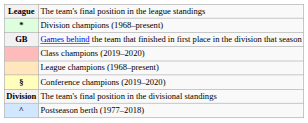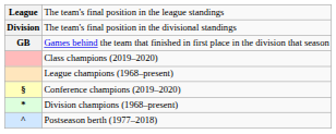 <table class="wikitable plainrowheaders" style="font-size:85%">
 <tr>
 <th scope="row" style="text-align:center"><strong>League</strong></th>
 <td>The team's final position in the league standings</td>
 </tr>
 <tr>
-<th scope="row" style="text-align:center; background-color:#DDFFDD">*</th>
-<td>Division champions (1968–present)</td>
+<th scope="row" style="text-align:center"><strong>Division</strong></th>
+<td>The team's final position in the divisional standings</td>
 </tr>
 <tr>
 <th scope="row" style="text-align:center"><strong>GB</strong></th>
 <td><a href='#'>Games behind</a> the team that finished in first place in the division that season</td>
 </tr>
 <tr>
 <th scope="row" style="text-align:center; background-color:#FFBBBB"></th>
 <td>Class champions (2019–2020)</td>
 </tr>
 <tr>
 <th scope="row" style="text-align:center; background-color:#FFE6BD"></th>
 <td>League champions (1968–present)</td>
 </tr>
 <tr>
 <th scope="row" style="text-align:center; background-color:#FFFFBB">§</th>
 <td>Conference champions (2019–2020)</td>
 </tr>
 <tr>
-<th scope="row" style="text-align:center"><strong>Division</strong></th>
-<td>The team's final position in the divisional standings</td>
+<th scope="row" style="text-align:center; background-color:#DDFFDD">*</th>
+<td>Division champions (1968–present)</td>
 </tr>
 <tr>
 <th scope="row" style="text-align:center; background-color:#D0E7FF">^</th>
 <td>Postseason berth (1977–2018)</td>
 </tr>
 </table>
